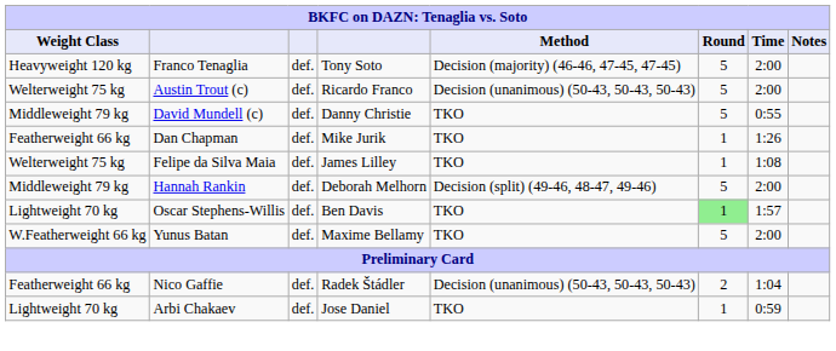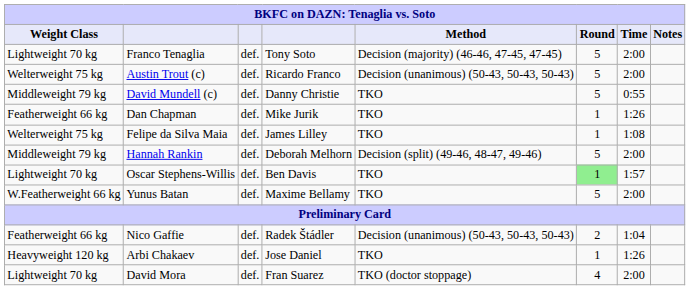 <table class="wikitable" style="font-size: 80%;">
 <tr>
 <th colspan="8" style="background-color: #ccf; color: #000080; text-align: center;"><strong>BKFC on DAZN: Tenaglia vs. Soto</strong></th>
 </tr>
 <tr>
 <th colspan="1" style="background-color: #E6E8FA; color: #000000; text-align: center;">Weight Class</th>
 <th colspan="1" style="background-color: #E6E8FA; color: #000000; text-align: center;"></th>
 <th colspan="1" style="background-color: #E6E8FA; color: #000000; text-align: center;"></th>
 <th colspan="1" style="background-color: #E6E8FA; color: #000000; text-align: center;"></th>
 <th colspan="1" style="background-color: #E6E8FA; color: #000000; text-align: center;">Method</th>
 <th colspan="1" style="background-color: #E6E8FA; color: #000000; text-align: center;">Round</th>
 <th colspan="1" style="background-color: #E6E8FA; color: #000000; text-align: center;">Time</th>
 <th colspan="1" style="background-color: #E6E8FA; color: #000000; text-align: center;">Notes</th>
 </tr>
 <tr>
-<td>Heavyweight 120 kg</td>
+<td>Lightweight 70 kg</td>
 <td> Franco Tenaglia</td>
 <td>def.</td>
 <td> Tony Soto</td>
 <td>Decision (majority) (46-46, 47-45, 47-45)</td>
 <td align="center">5</td>
 <td align="center">2:00</td>
 <td></td>
 </tr>
 <tr>
 <td>Welterweight 75 kg</td>
 <td> <a href='#'>Austin Trout</a> (c)</td>
 <td>def.</td>
 <td> Ricardo Franco</td>
 <td>Decision (unanimous) (50-43, 50-43, 50-43)</td>
 <td align=center>5</td>
 <td align=center>2:00</td>
 <td></td>
 </tr>
 <tr>
 <td>Middleweight 79 kg</td>
 <td> <a href='#'>David Mundell</a> (c)</td>
 <td>def.</td>
 <td> Danny Christie</td>
 <td>TKO</td>
 <td align=center>5</td>
 <td align=center>0:55</td>
 <td></td>
 </tr>
 <tr>
 <td>Featherweight 66 kg</td>
 <td> Dan Chapman</td>
 <td>def.</td>
 <td> Mike Jurik</td>
 <td>TKO</td>
 <td align=center>1</td>
 <td align=center>1:26</td>
 <td></td>
 </tr>
 <tr>
 <td>Welterweight 75 kg</td>
 <td> Felipe da Silva Maia</td>
 <td>def.</td>
 <td> James Lilley</td>
 <td>TKO</td>
 <td align=center>1</td>
 <td align=center>1:08</td>
 <td></td>
 </tr>
 <tr>
 <td>Middleweight 79 kg</td>
 <td> <a href='#'>Hannah Rankin</a></td>
 <td>def.</td>
 <td> Deborah Melhorn</td>
 <td>Decision (split) (49-46, 48-47, 49-46)</td>
 <td align=center>5</td>
 <td align=center>2:00</td>
 <td></td>
 </tr>
 <tr>
 <td>Lightweight 70 kg</td>
 <td> Oscar Stephens-Willis</td>
 <td>def.</td>
 <td> Ben Davis</td>
 <td>TKO</td>
 <td align=center style="background: lightgreen;">1</td>
 <td align=center>1:57</td>
 <td></td>
 </tr>
 <tr>
 <td>W.Featherweight 66 kg</td>
 <td> Yunus Batan</td>
 <td>def.</td>
 <td> Maxime Bellamy</td>
 <td>TKO</td>
 <td align=center>5</td>
 <td align=center>2:00</td>
 <td></td>
 </tr>
 <tr>
 <th colspan="8" style="background-color: #ccf; color: #000080; text-align: center;"><strong>Preliminary Card</strong></th>
 </tr>
 <tr>
 <td>Featherweight 66 kg</td>
 <td> Nico Gaffie</td>
 <td>def.</td>
 <td> Radek Štádler</td>
 <td>Decision (unanimous) (50-43, 50-43, 50-43)</td>
 <td align=center>2</td>
 <td align=center>1:04</td>
 <td></td>
 </tr>
 <tr>
-<td>Lightweight 70 kg</td>
+<td>Heavyweight 120 kg</td>
 <td> Arbi Chakaev</td>
 <td>def.</td>
 <td> Jose Daniel</td>
 <td>TKO</td>
 <td align=center>1</td>
-<td align=center>0:59</td>
+<td align=center>1:26</td>
+<td></td>
+</tr>
+<tr>
+<td>Lightweight 70 kg</td>
+<td> David Mora</td>
+<td>def.</td>
+<td> Fran Suarez</td>
+<td>TKO (doctor stoppage)</td>
+<td align=center>4</td>
+<td align=center>2:00</td>
 <td></td>
 </tr>
 </table>
